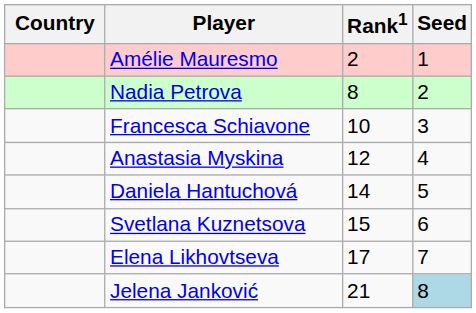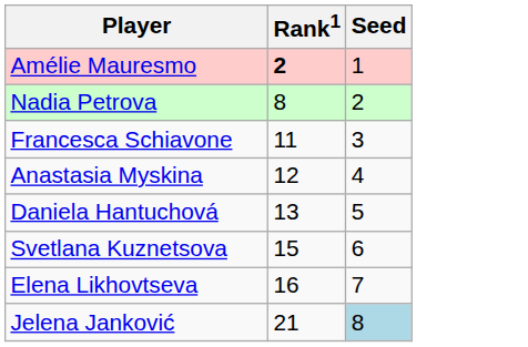 <table class="sortable wikitable">
 <tr>
-<th width="70">Country</th>
 <th width="175">Player</th>
 <th>Rank<sup>1</sup></th>
 <th>Seed</th>
 </tr>
 <tr style="background:#fcc;">
-<td></td>
 <td><a href='#'>Amélie Mauresmo</a></td>
-<td>2</td>
+<td><strong>2</strong></td>
 <td>1</td>
 </tr>
 <tr style="background:#cfc;">
-<td></td>
 <td><a href='#'>Nadia Petrova</a></td>
 <td>8</td>
 <td>2</td>
 </tr>
 <tr>
-<td></td>
 <td><a href='#'>Francesca Schiavone</a></td>
-<td>10</td>
+<td>11</td>
 <td>3</td>
 </tr>
 <tr>
-<td></td>
 <td><a href='#'>Anastasia Myskina</a></td>
 <td>12</td>
 <td>4</td>
 </tr>
 <tr>
-<td></td>
 <td><a href='#'>Daniela Hantuchová</a></td>
-<td>14</td>
+<td>13</td>
 <td>5</td>
 </tr>
 <tr>
-<td></td>
 <td><a href='#'>Svetlana Kuznetsova</a></td>
 <td>15</td>
 <td>6</td>
 </tr>
 <tr>
-<td></td>
 <td><a href='#'>Elena Likhovtseva</a></td>
-<td>17</td>
+<td>16</td>
 <td>7</td>
 </tr>
 <tr>
-<td></td>
 <td><a href='#'>Jelena Janković</a></td>
 <td>21</td>
 <td style="background: lightblue;">8</td>
 </tr>
 </table>
